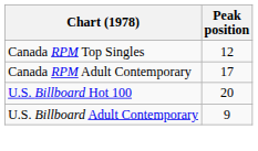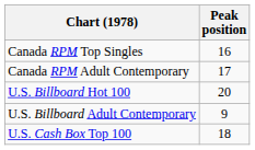 <table class="wikitable sortable">
 <tr>
 <th align="left">Chart (1978)</th>
 <th style="text-align:center;">Peak<br>position</th>
 </tr>
 <tr>
 <td>Canada <a href='#'><em>RPM</em></a> Top Singles </td>
-<td style="text-align:center;">12</td>
+<td style="text-align:center;">16</td>
 </tr>
 <tr>
 <td>Canada <a href='#'><em>RPM</em></a> Adult Contemporary</td>
 <td style="text-align:center;">17</td>
 </tr>
 <tr>
 <td><a href='#'>U.S. <em>Billboard</em> Hot 100</a></td>
 <td style="text-align:center;">20</td>
 </tr>
 <tr>
 <td>U.S. <em>Billboard</em> <a href='#'>Adult Contemporary</a></td>
 <td style="text-align:center;">9</td>
 </tr>
+<tr>
+<td><a href='#'>U.S. <em>Cash Box</em> Top 100</a></td>
+<td style="text-align:center;">18</td>
+</tr>
 </table>
